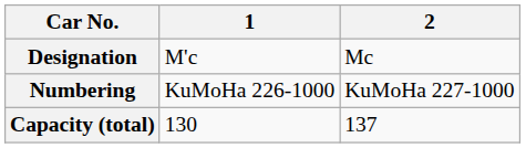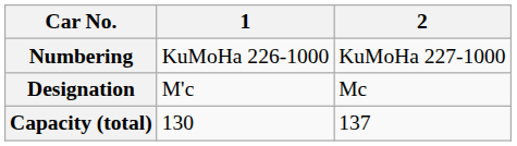 <table class="wikitable">
 <tr>
 <th>Car No.</th>
 <th>1</th>
 <th>2</th>
 </tr>
 <tr>
+<th>Numbering</th>
+<td>KuMoHa 226-1000</td>
+<td>KuMoHa 227-1000</td>
+</tr>
+<tr>
 <th>Designation</th>
 <td>M'c</td>
 <td>Mc</td>
-</tr>
-<tr>
-<th>Numbering</th>
-<td>KuMoHa 226-1000</td>
-<td>KuMoHa 227-1000</td>
 </tr>
 <tr>
 <th>Capacity (total)</th>
 <td>130</td>
 <td>137</td>
 </tr>
 </table>
